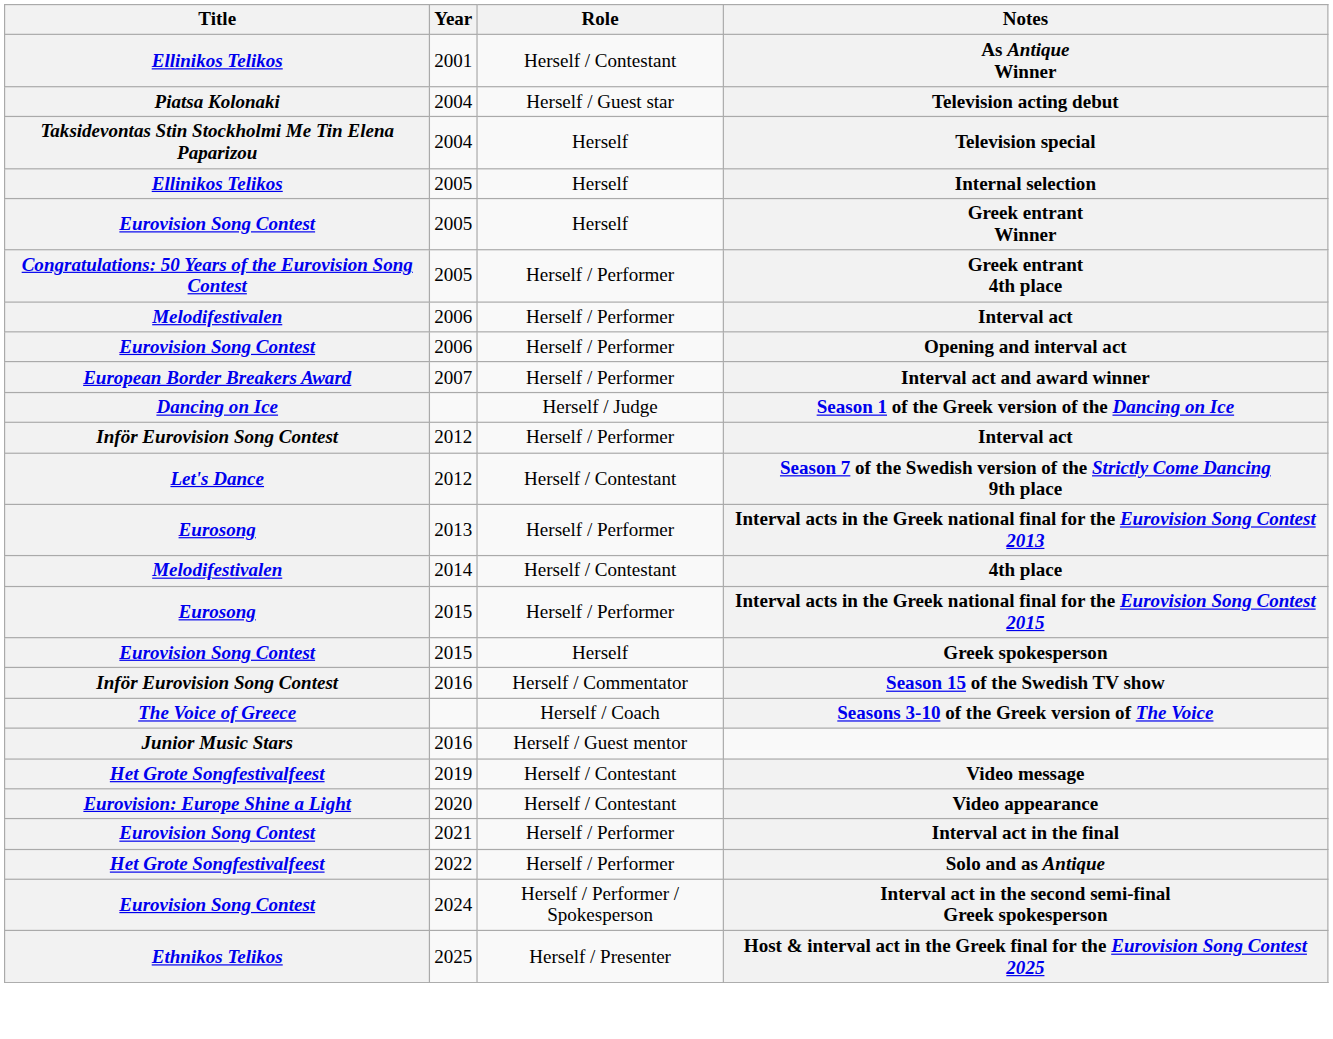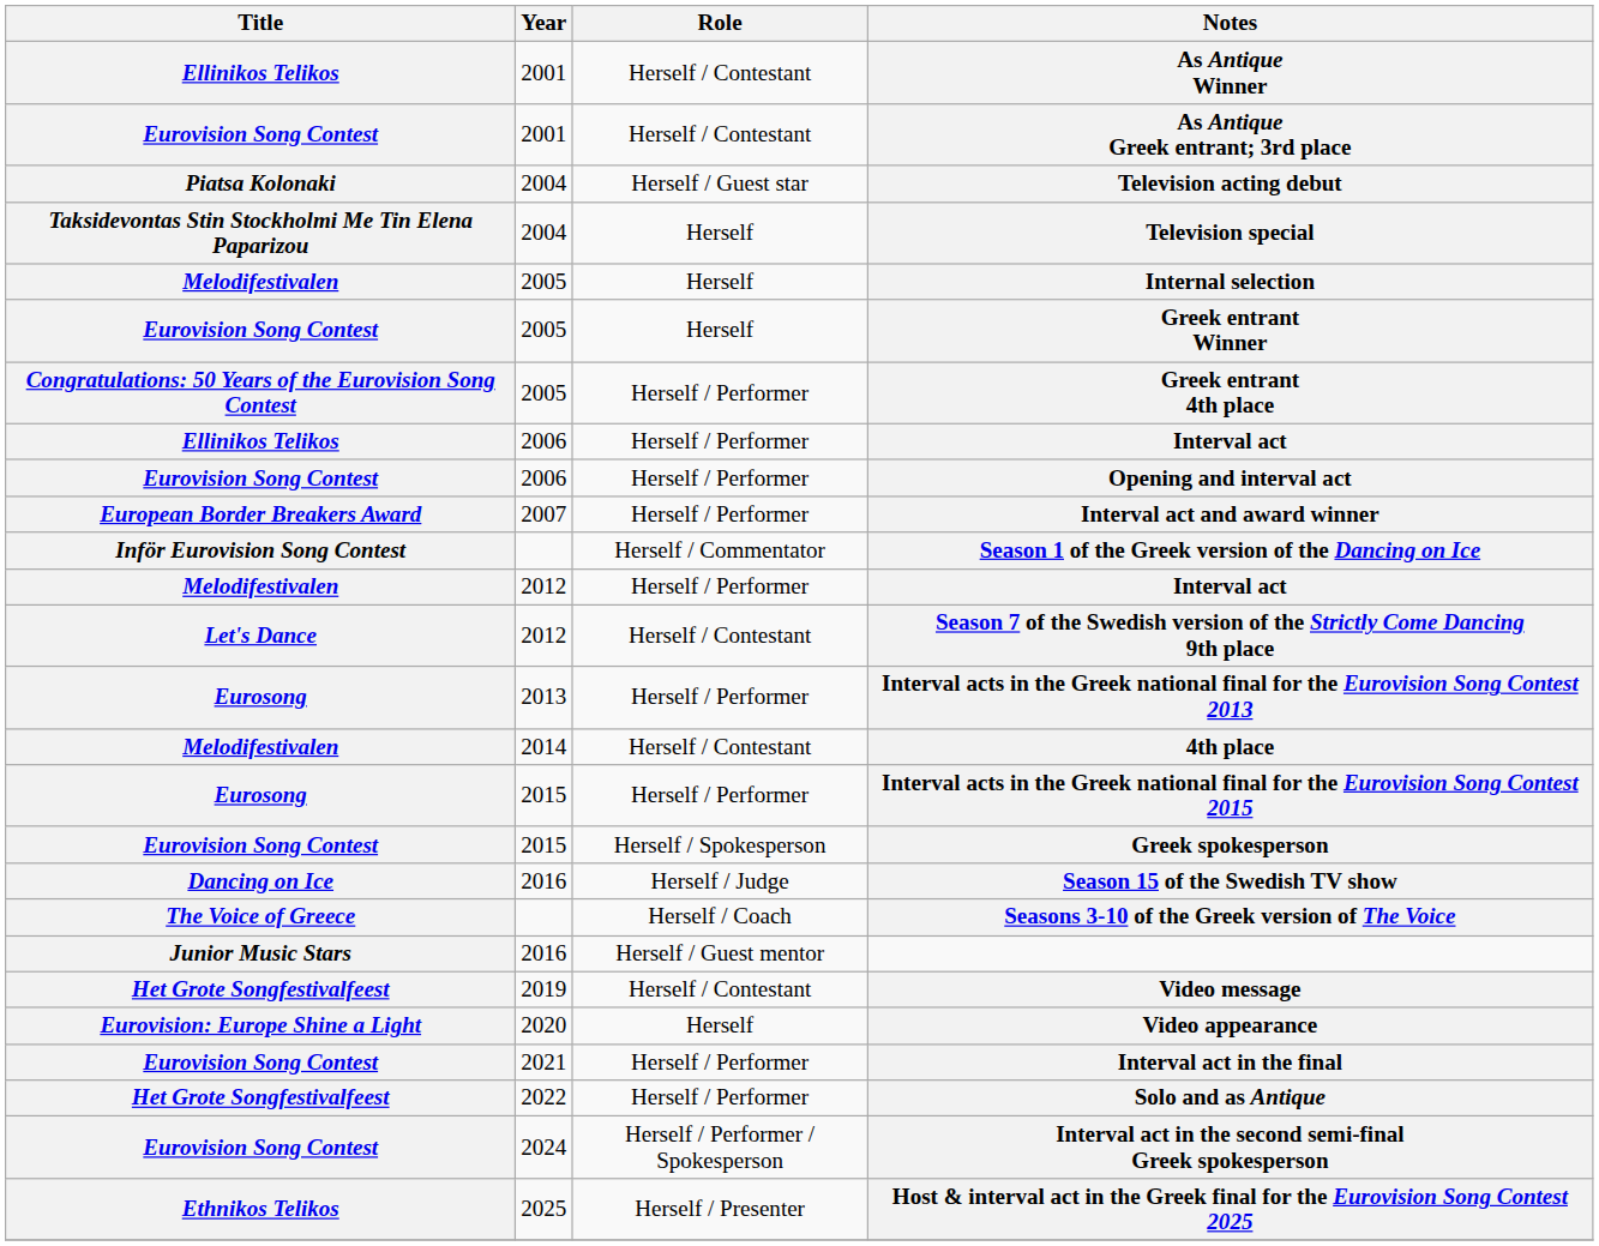 <table class="wikitable sortable plainrowheaders" style="text-align:center;">
 <tr>
 <th scope="col" style="width:350px;">Title</th>
 <th scope="col" style="width:5px;;">Year</th>
 <th scope="col" style="width:200px;">Role</th>
 <th scope="col" style="width:500px;" class="unsortable">Notes</th>
 </tr>
 <tr>
 <th scope="row"><em><a href='#'>Ellinikos Telikos</a></em></th>
 <td rowspan=1>2001</td>
 <td rowspan=1>Herself / Contestant</td>
 <th scope="row">As <em>Antique</em> <br> Winner</th>
 </tr>
 <tr>
+<th scope="row"><em><a href='#'>Eurovision Song Contest</a></em></th>
+<td rowspan=1>2001</td>
+<td rowspan=1>Herself / Contestant</td>
+<th scope="row">As <em>Antique</em> <br> Greek entrant; 3rd place</th>
+</tr>
+<tr>
 <th scope="row"><em>Piatsa Kolonaki</em></th>
 <td>2004</td>
 <td rowspan=1>Herself / Guest star</td>
 <th scope="row">Television acting debut</th>
 </tr>
 <tr>
 <th scope="row"><em>Taksidevontas Stin Stockholmi Me Tin Elena Paparizou</em></th>
 <td>2004</td>
 <td rowspan=1>Herself</td>
 <th scope="row">Television special</th>
 </tr>
 <tr>
-<th scope="row"><em><a href='#'>Ellinikos Telikos</a></em></th>
+<th scope="row"><em><a href='#'>Melodifestivalen</a></em></th>
 <td rowspan=1>2005</td>
 <td rowspan=1>Herself</td>
 <th scope="row">Internal selection</th>
 </tr>
 <tr>
 <th scope="row"><em><a href='#'>Eurovision Song Contest</a></em></th>
 <td rowspan=1>2005</td>
 <td rowspan=1>Herself</td>
 <th scope="row">Greek entrant <br> Winner</th>
 </tr>
 <tr>
 <th scope="row"><em><a href='#'>Congratulations: 50 Years of the Eurovision Song Contest</a></em></th>
 <td rowspan=1>2005</td>
 <td rowspan=1>Herself / Performer</td>
 <th scope="row">Greek entrant <br>4th place</th>
 </tr>
 <tr>
-<th scope="row"><em><a href='#'>Melodifestivalen</a></em></th>
+<th scope="row"><em><a href='#'>Ellinikos Telikos</a></em></th>
 <td>2006</td>
 <td rowspan=1>Herself / Performer</td>
 <th scope="row">Interval act</th>
 </tr>
 <tr>
 <th scope="row"><em><a href='#'>Eurovision Song Contest</a></em></th>
 <td>2006</td>
 <td rowspan=1>Herself / Performer</td>
 <th scope="row">Opening and interval act</th>
 </tr>
 <tr>
 <th scope="row"><em><a href='#'>European Border Breakers Award</a></em></th>
 <td>2007</td>
 <td rowspan=1>Herself / Performer</td>
 <th scope="row">Interval act and award winner</th>
 </tr>
 <tr>
-<th scope="row"><em><a href='#'>Dancing on Ice</a></em></th>
+<th scope="row"><em>Inför Eurovision Song Contest</em></th>
 <td></td>
-<td rowspan=1>Herself / Judge</td>
+<td rowspan=1>Herself / Commentator</td>
 <th scope="row"><a href='#'>Season 1</a> of the Greek version of the <em><a href='#'>Dancing on Ice</a></em></th>
 </tr>
 <tr>
-<th scope="row"><em>Inför Eurovision Song Contest</em></th>
+<th scope="row"><em><a href='#'>Melodifestivalen</a></em></th>
 <td>2012</td>
 <td rowspan=1>Herself / Performer</td>
 <th scope="row">Interval act</th>
 </tr>
 <tr>
 <th scope="row"><em><a href='#'>Let's Dance</a></em></th>
 <td>2012</td>
 <td rowspan=1>Herself / Contestant</td>
 <th scope="row"><a href='#'>Season 7</a> of the Swedish version of the <em><a href='#'>Strictly Come Dancing</a></em><br>9th place</th>
 </tr>
 <tr>
 <th scope="row"><em><a href='#'>Eurosong</a></em></th>
 <td>2013</td>
 <td>Herself / Performer</td>
 <th scope="row">Interval acts in the Greek national final for the <em><a href='#'>Eurovision Song Contest 2013</a></em></th>
 </tr>
 <tr>
 <th scope="row"><em><a href='#'>Melodifestivalen</a></em></th>
 <td>2014</td>
 <td rowspan=1>Herself / Contestant</td>
 <th scope="row">4th place</th>
 </tr>
 <tr>
 <th scope="row"><em><a href='#'>Eurosong</a></em></th>
 <td>2015</td>
 <td>Herself / Performer</td>
 <th scope="row">Interval acts in the Greek national final for the <em><a href='#'>Eurovision Song Contest 2015</a></em></th>
 </tr>
 <tr>
 <th scope="row"><em><a href='#'>Eurovision Song Contest</a></em></th>
 <td>2015</td>
-<td rowspan=1>Herself</td>
+<td>Herself / Spokesperson</td>
 <th scope="row">Greek spokesperson</th>
 </tr>
 <tr>
-<th scope="row"><em>Inför Eurovision Song Contest</em></th>
+<th scope="row"><em><a href='#'>Dancing on Ice</a></em></th>
 <td>2016</td>
-<td rowspan=1>Herself / Commentator</td>
+<td rowspan=1>Herself / Judge</td>
 <th scope="row"><a href='#'>Season 15</a> of the Swedish TV show</th>
 </tr>
 <tr>
 <th scope="row"><em><a href='#'>The Voice of Greece</a></em></th>
 <td></td>
 <td rowspan=1>Herself / Coach</td>
 <th scope="row"><a href='#'>Seasons 3-10</a> of the Greek version of <em><a href='#'>The Voice</a></em></th>
 </tr>
 <tr>
 <th scope="row"><em>Junior Music Stars</em></th>
 <td rowspan=1>2016</td>
 <td rowspan=1>Herself / Guest mentor</td>
 <td></td>
 </tr>
 <tr>
 <th scope="row"><em><a href='#'>Het Grote Songfestivalfeest</a></em></th>
 <td>2019</td>
 <td rowspan=1>Herself / Contestant</td>
 <th scope="row">Video message</th>
 </tr>
 <tr>
 <th scope="row"><em><a href='#'>Eurovision: Europe Shine a Light</a></em></th>
 <td>2020</td>
-<td rowspan=1>Herself / Contestant</td>
+<td rowspan=1>Herself</td>
 <th scope="row">Video appearance</th>
 </tr>
 <tr>
 <th scope="row"><em><a href='#'>Eurovision Song Contest</a></em></th>
 <td>2021</td>
 <td rowspan=1>Herself / Performer</td>
 <th scope="row">Interval act in the final</th>
 </tr>
 <tr>
 <th scope="row"><em><a href='#'>Het Grote Songfestivalfeest</a></em></th>
 <td>2022</td>
 <td>Herself / Performer</td>
 <th scope="row">Solo and as <em>Antique</em></th>
 </tr>
 <tr>
 <th scope="row"><em><a href='#'>Eurovision Song Contest</a></em></th>
 <td>2024</td>
 <td rowspan=1>Herself / Performer / Spokesperson</td>
 <th scope="row">Interval act in the second semi-final <br> Greek spokesperson</th>
 </tr>
 <tr>
 <th scope="row"><em><a href='#'>Ethnikos Telikos</a></em></th>
 <td>2025</td>
 <td rowspan=1>Herself / Presenter</td>
 <th scope="row">Host & interval act in the Greek final for the <em><a href='#'>Eurovision Song Contest 2025</a></em></th>
 </tr>
 <tr>
 </tr>
 </table>
